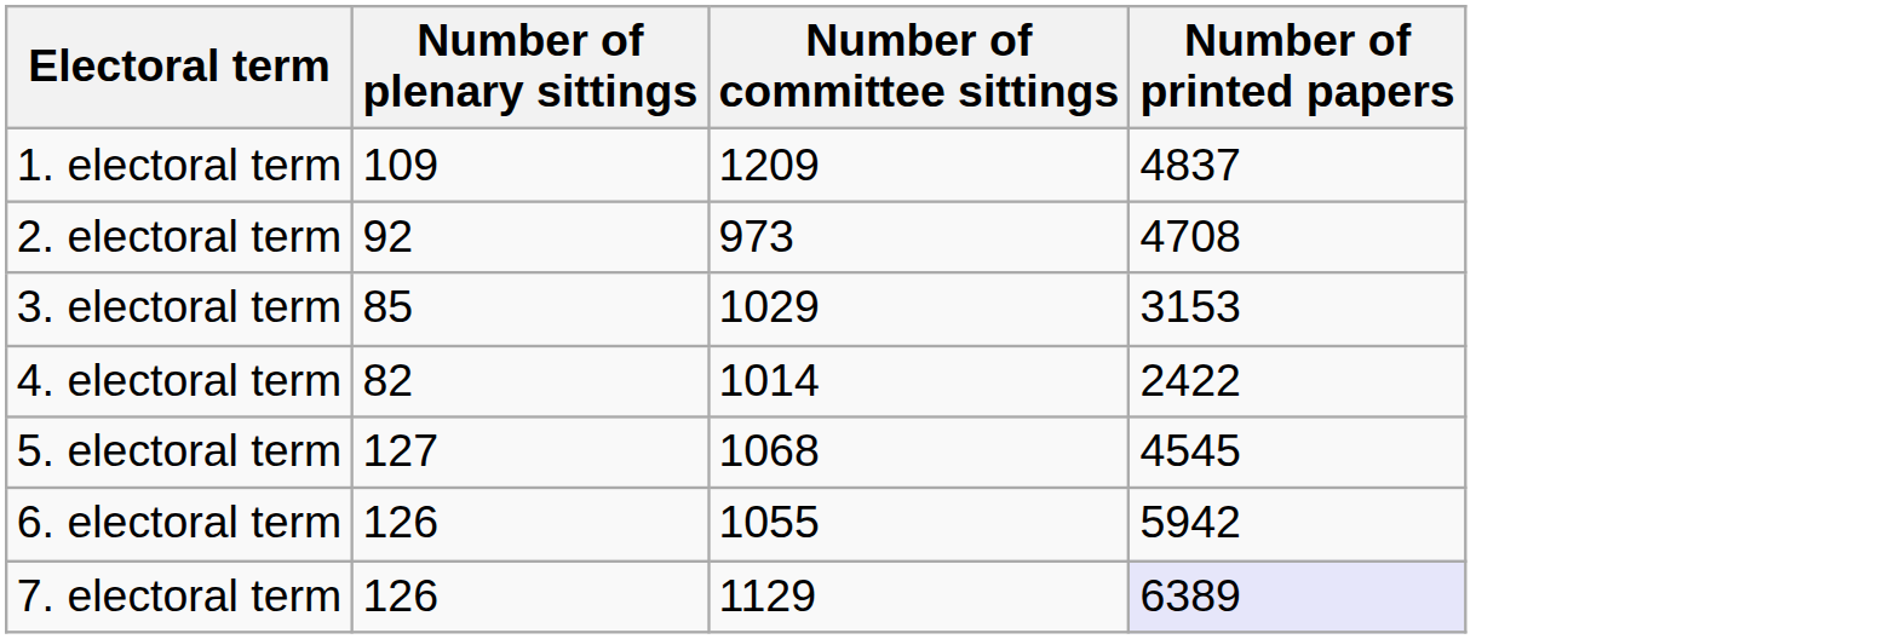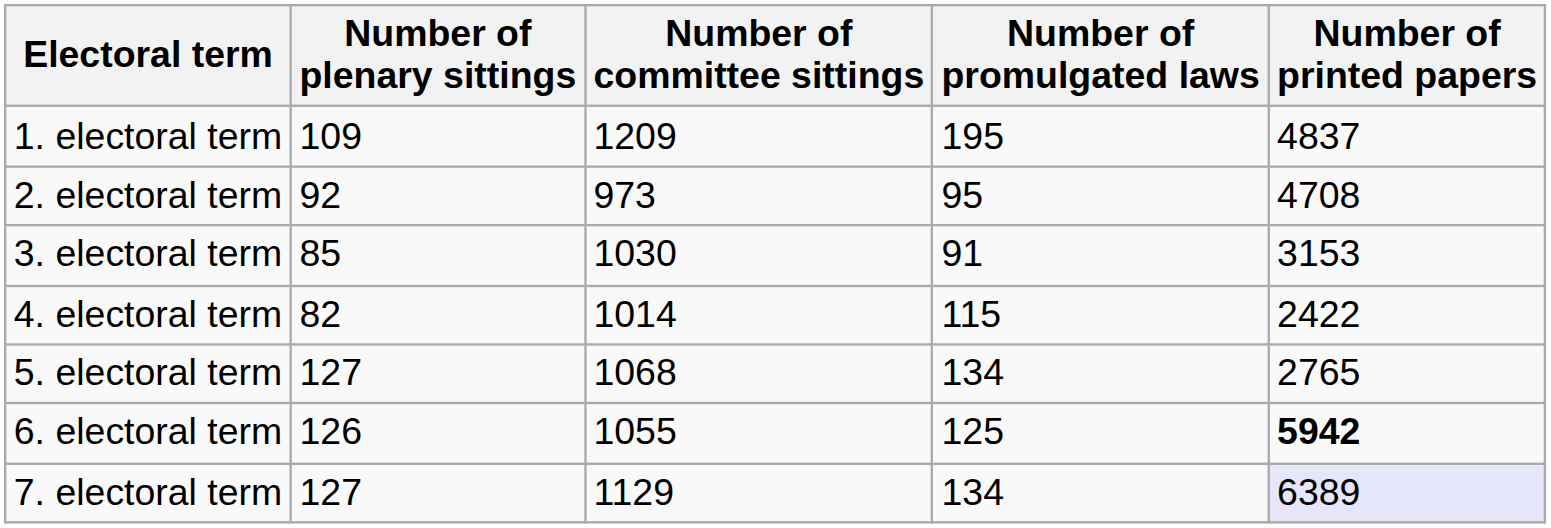 <table class="wikitable">
 <tr>
 <th>Electoral term</th>
 <th>Number of<br>plenary sittings</th>
 <th>Number of<br>committee sittings</th>
+<th>Number of<br>promulgated laws</th>
 <th>Number of<br>printed papers</th>
 </tr>
 <tr>
 <td>1. electoral term</td>
 <td>109</td>
 <td>1209</td>
+<td>195</td>
 <td>4837</td>
 </tr>
 <tr>
 <td>2. electoral term</td>
 <td>92</td>
 <td>973</td>
+<td>95</td>
 <td>4708</td>
 </tr>
 <tr>
 <td>3. electoral term</td>
 <td>85</td>
-<td>1029</td>
+<td>1030</td>
+<td>91</td>
 <td>3153</td>
 </tr>
 <tr>
 <td>4. electoral term</td>
 <td>82</td>
 <td>1014</td>
+<td>115</td>
 <td>2422</td>
 </tr>
 <tr>
 <td>5. electoral term</td>
 <td>127</td>
 <td>1068</td>
-<td>4545</td>
+<td>134</td>
+<td>2765</td>
 </tr>
 <tr>
 <td>6. electoral term</td>
 <td>126</td>
 <td>1055</td>
-<td>5942</td>
+<td>125</td>
+<td><strong>5942</strong></td>
 </tr>
 <tr>
 <td>7. electoral term</td>
-<td>126</td>
+<td>127</td>
 <td>1129</td>
+<td>134</td>
 <td style="background: lavender;">6389</td>
 </tr>
 </table>
